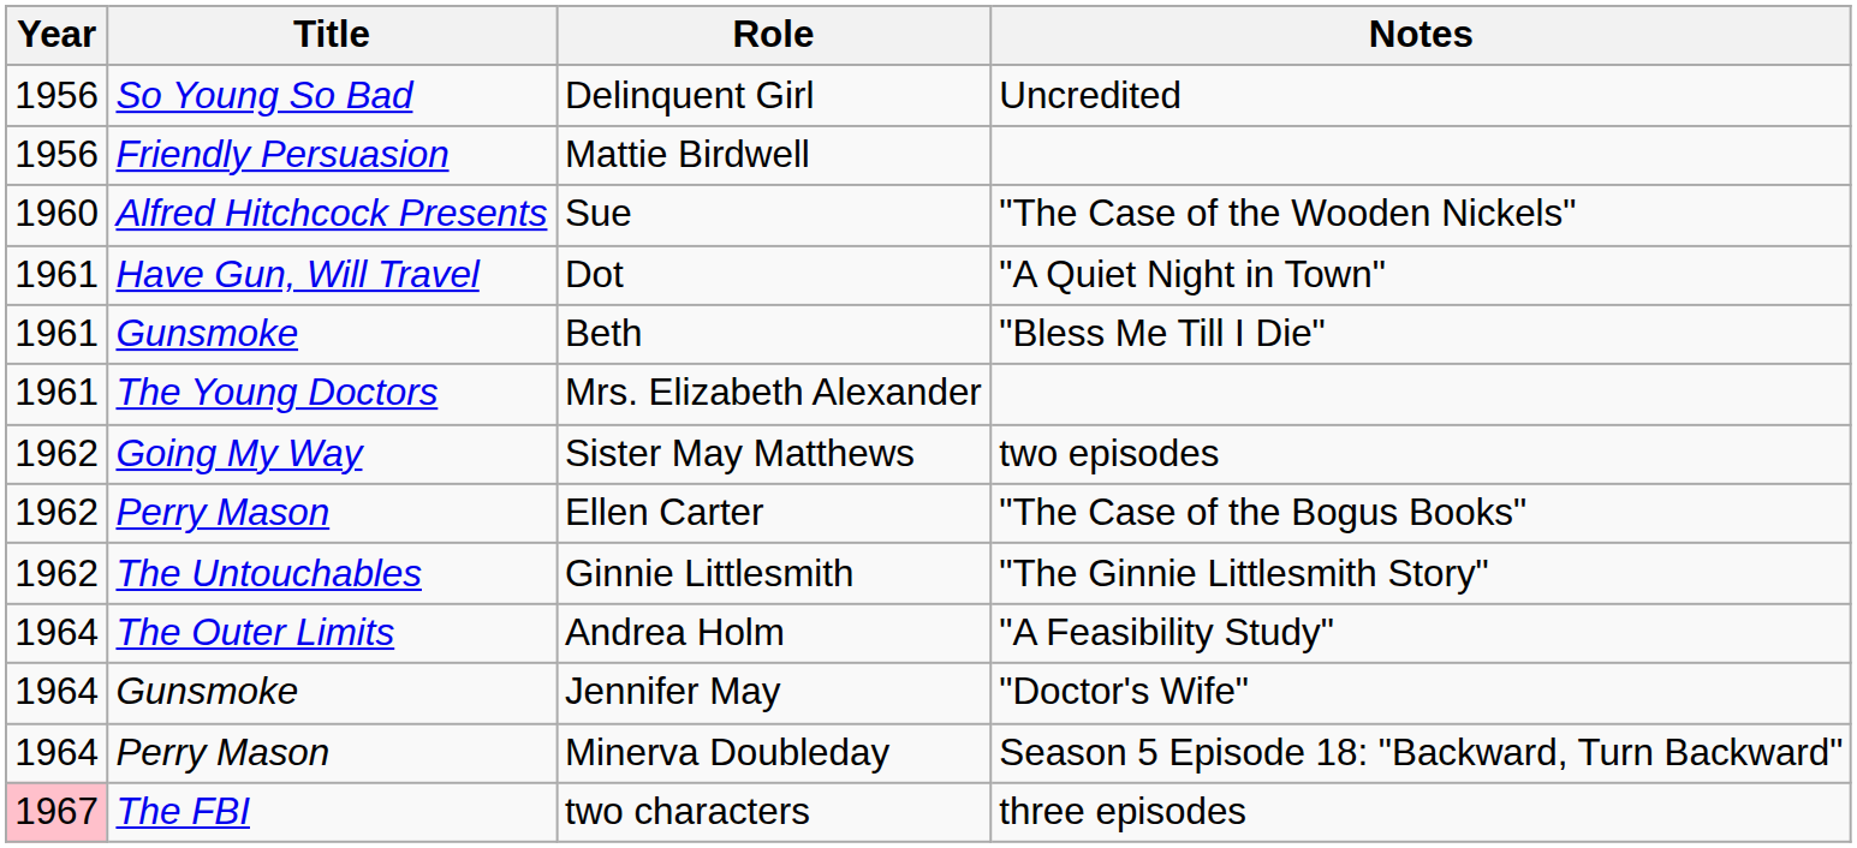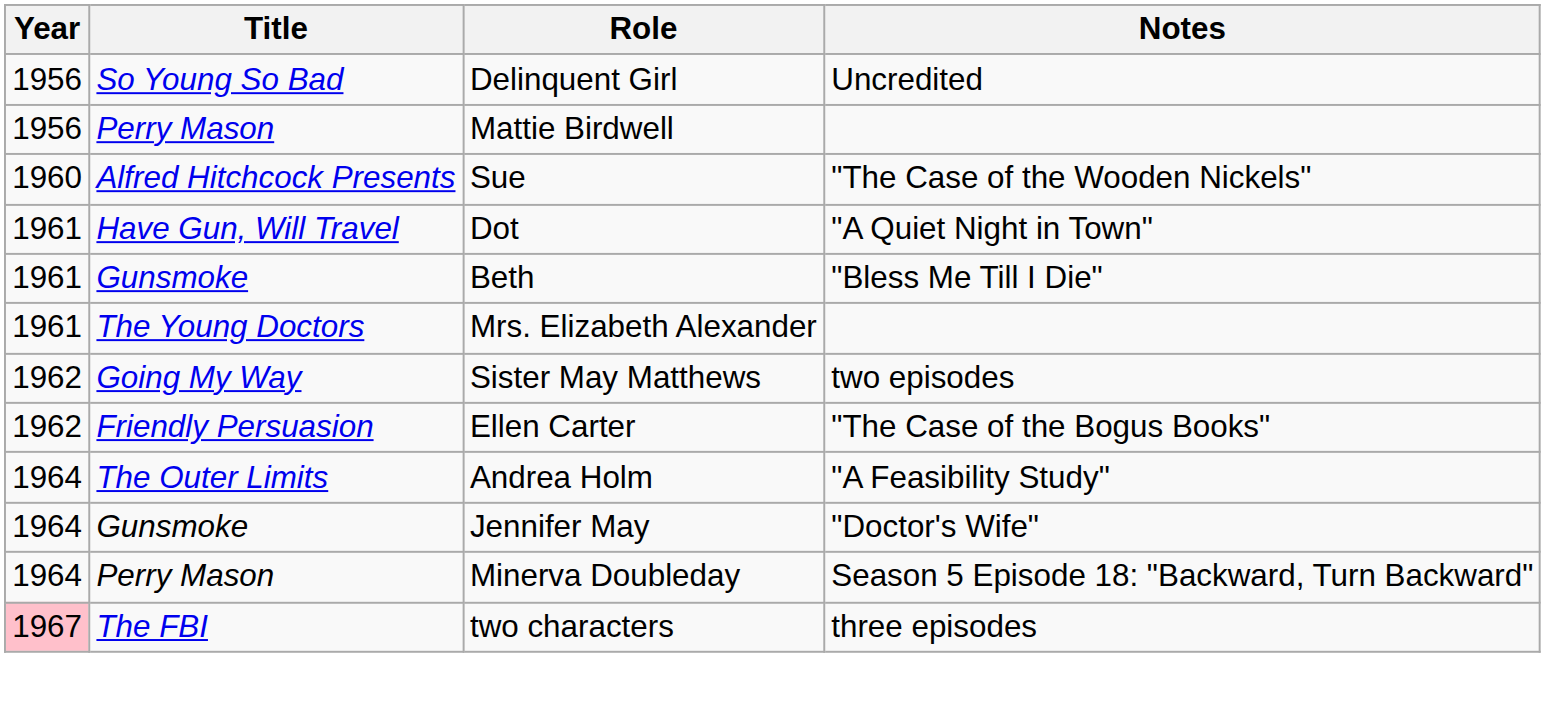 <table class="wikitable">
 <tr>
 <th>Year</th>
 <th>Title</th>
 <th>Role</th>
 <th>Notes</th>
 </tr>
 <tr>
 <td>1956</td>
 <td><em><a href='#'>So Young So Bad</a></em></td>
 <td>Delinquent Girl</td>
 <td>Uncredited</td>
 </tr>
 <tr>
 <td>1956</td>
-<td><em><a href='#'>Friendly Persuasion</a></em></td>
+<td><em><a href='#'>Perry Mason</a></em></td>
 <td>Mattie Birdwell</td>
 <td></td>
 </tr>
 <tr>
 <td>1960</td>
 <td><em><a href='#'>Alfred Hitchcock Presents</a></em></td>
 <td>Sue</td>
 <td>"The Case of the Wooden Nickels"</td>
 </tr>
 <tr>
 <td>1961</td>
 <td><em><a href='#'>Have Gun, Will Travel</a></em></td>
 <td>Dot</td>
 <td>"A Quiet Night in Town"</td>
 </tr>
 <tr>
 <td>1961</td>
 <td><em><a href='#'>Gunsmoke</a></em></td>
 <td>Beth</td>
 <td>"Bless Me Till I Die"</td>
 </tr>
 <tr>
 <td>1961</td>
 <td><em><a href='#'>The Young Doctors</a></em></td>
 <td>Mrs. Elizabeth Alexander</td>
 <td></td>
 </tr>
 <tr>
 <td>1962</td>
 <td><em><a href='#'>Going My Way</a></em></td>
 <td>Sister May Matthews</td>
 <td>two episodes</td>
 </tr>
 <tr>
 <td>1962</td>
-<td><em><a href='#'>Perry Mason</a></em></td>
+<td><em><a href='#'>Friendly Persuasion</a></em></td>
 <td>Ellen Carter</td>
 <td>"The Case of the Bogus Books"</td>
-</tr>
-<tr>
-<td>1962</td>
-<td><em><a href='#'>The Untouchables</a></em></td>
-<td>Ginnie Littlesmith</td>
-<td>"The Ginnie Littlesmith Story"</td>
 </tr>
 <tr>
 <td>1964</td>
 <td><em><a href='#'>The Outer Limits</a></em></td>
 <td>Andrea Holm</td>
 <td>"A Feasibility Study"</td>
 </tr>
 <tr>
 <td>1964</td>
 <td><em>Gunsmoke</em></td>
 <td>Jennifer May</td>
 <td>"Doctor's Wife"</td>
 </tr>
 <tr>
 <td>1964</td>
 <td><em>Perry Mason</em></td>
 <td>Minerva Doubleday</td>
 <td>Season 5 Episode 18: "Backward, Turn Backward"</td>
 </tr>
 <tr>
 <td style="background: pink;">1967</td>
 <td><em><a href='#'>The FBI</a></em></td>
 <td>two characters</td>
 <td>three episodes</td>
 </tr>
 </table>
